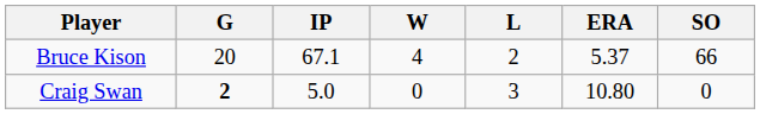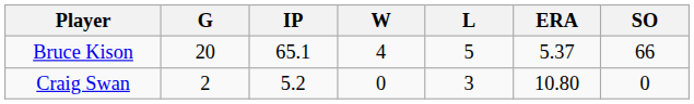 <table class="wikitable sortable">
 <tr>
 <th bgcolor="#DDDDFF" width="16%">Player</th>
 <th bgcolor="#DDDDFF" width="9%">G</th>
 <th bgcolor="#DDDDFF" width="9%">IP</th>
 <th bgcolor="#DDDDFF" width="9%">W</th>
 <th bgcolor="#DDDDFF" width="9%">L</th>
 <th bgcolor="#DDDDFF" width="9%">ERA</th>
 <th bgcolor="#DDDDFF" width="9%">SO</th>
 </tr>
 <tr align=center>
 <td><a href='#'>Bruce Kison</a></td>
 <td>20</td>
-<td>67.1</td>
+<td>65.1</td>
 <td>4</td>
-<td>2</td>
+<td>5</td>
 <td>5.37</td>
 <td>66</td>
 </tr>
 <tr align=center>
 <td><a href='#'>Craig Swan</a></td>
-<td><strong>2</strong></td>
-<td>5.0</td>
+<td>2</td>
+<td>5.2</td>
 <td>0</td>
 <td>3</td>
 <td>10.80</td>
 <td>0</td>
 </tr>
 </table>
